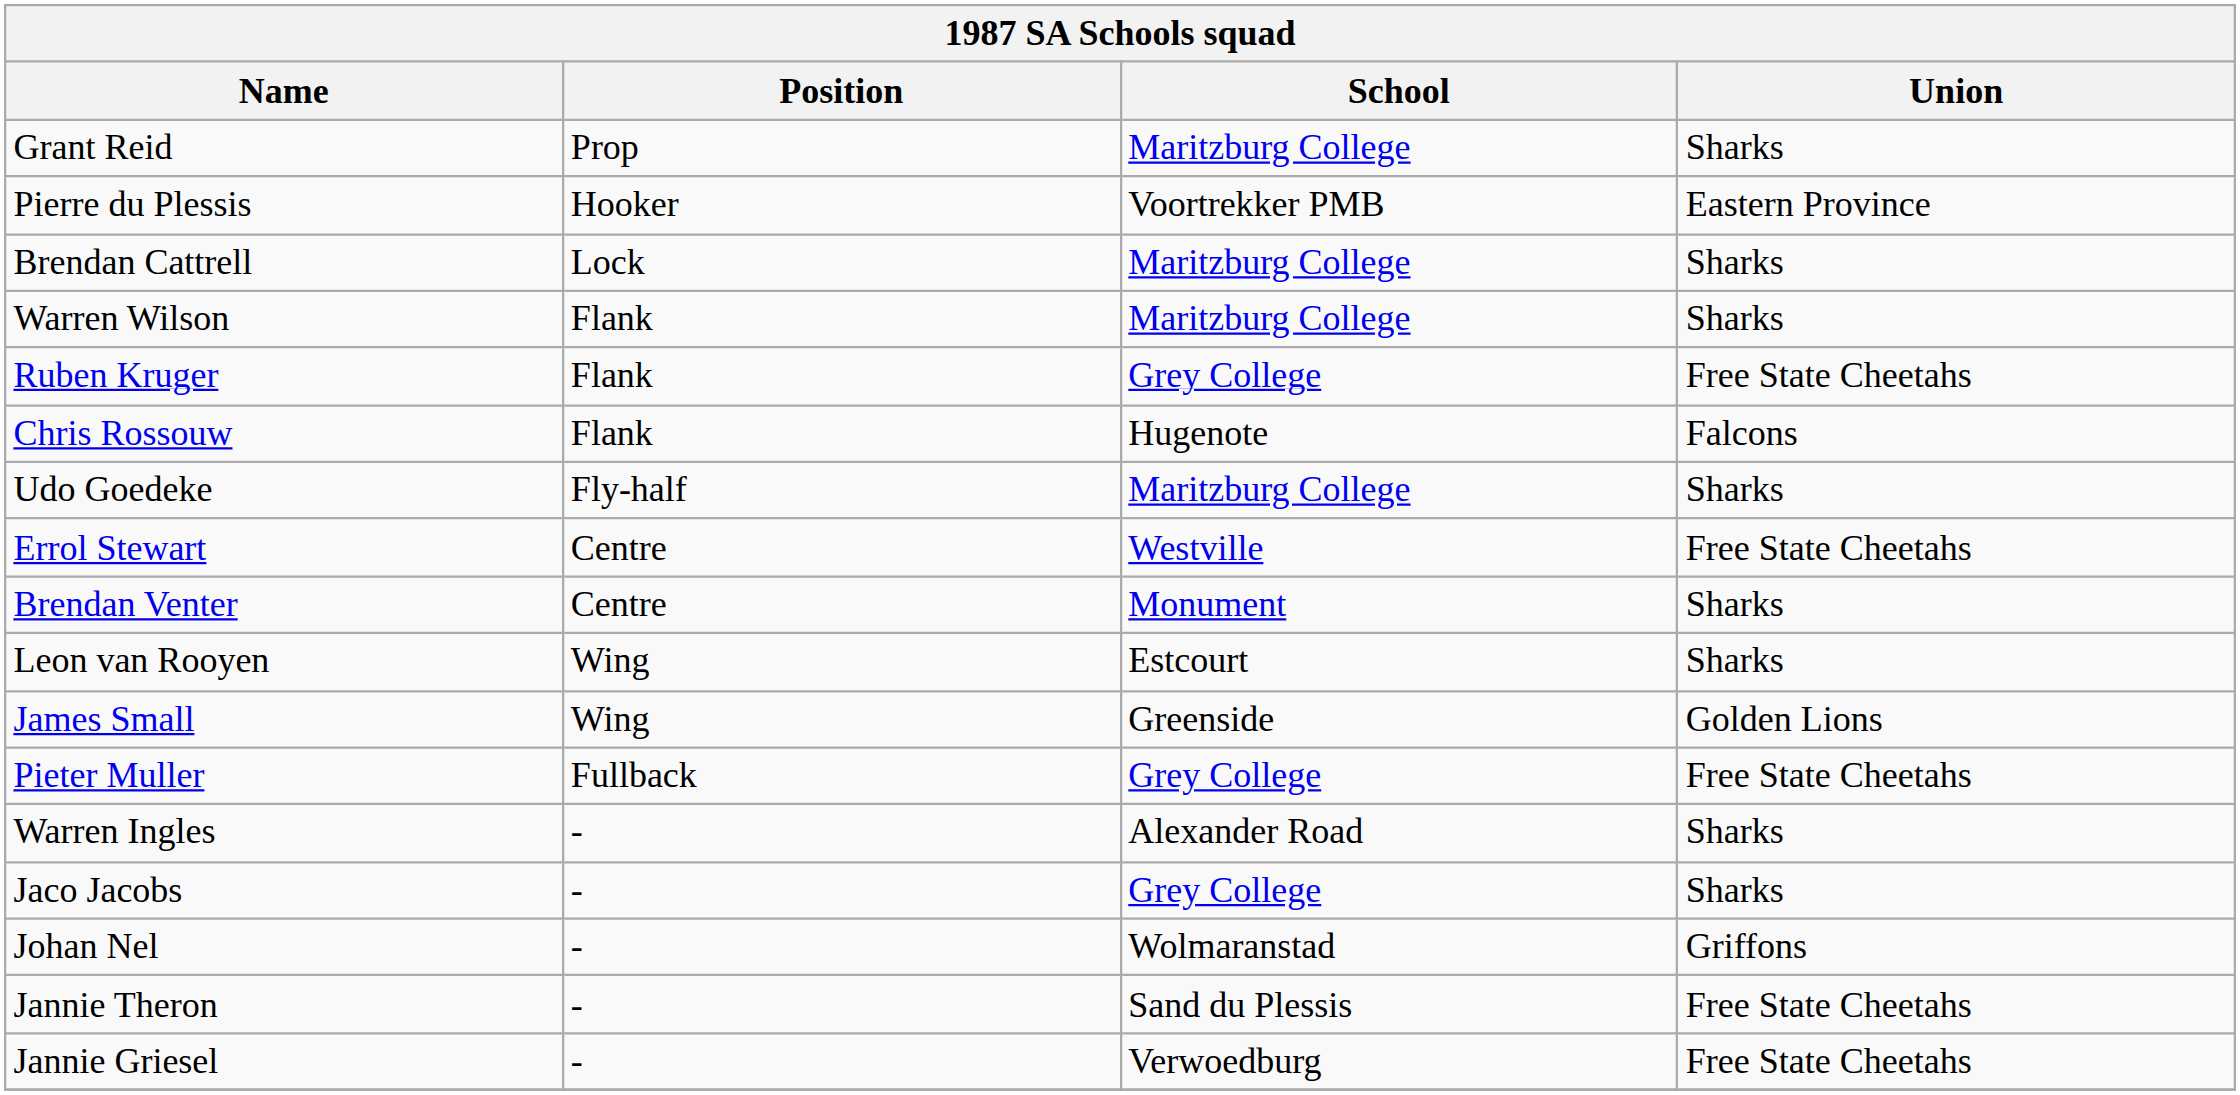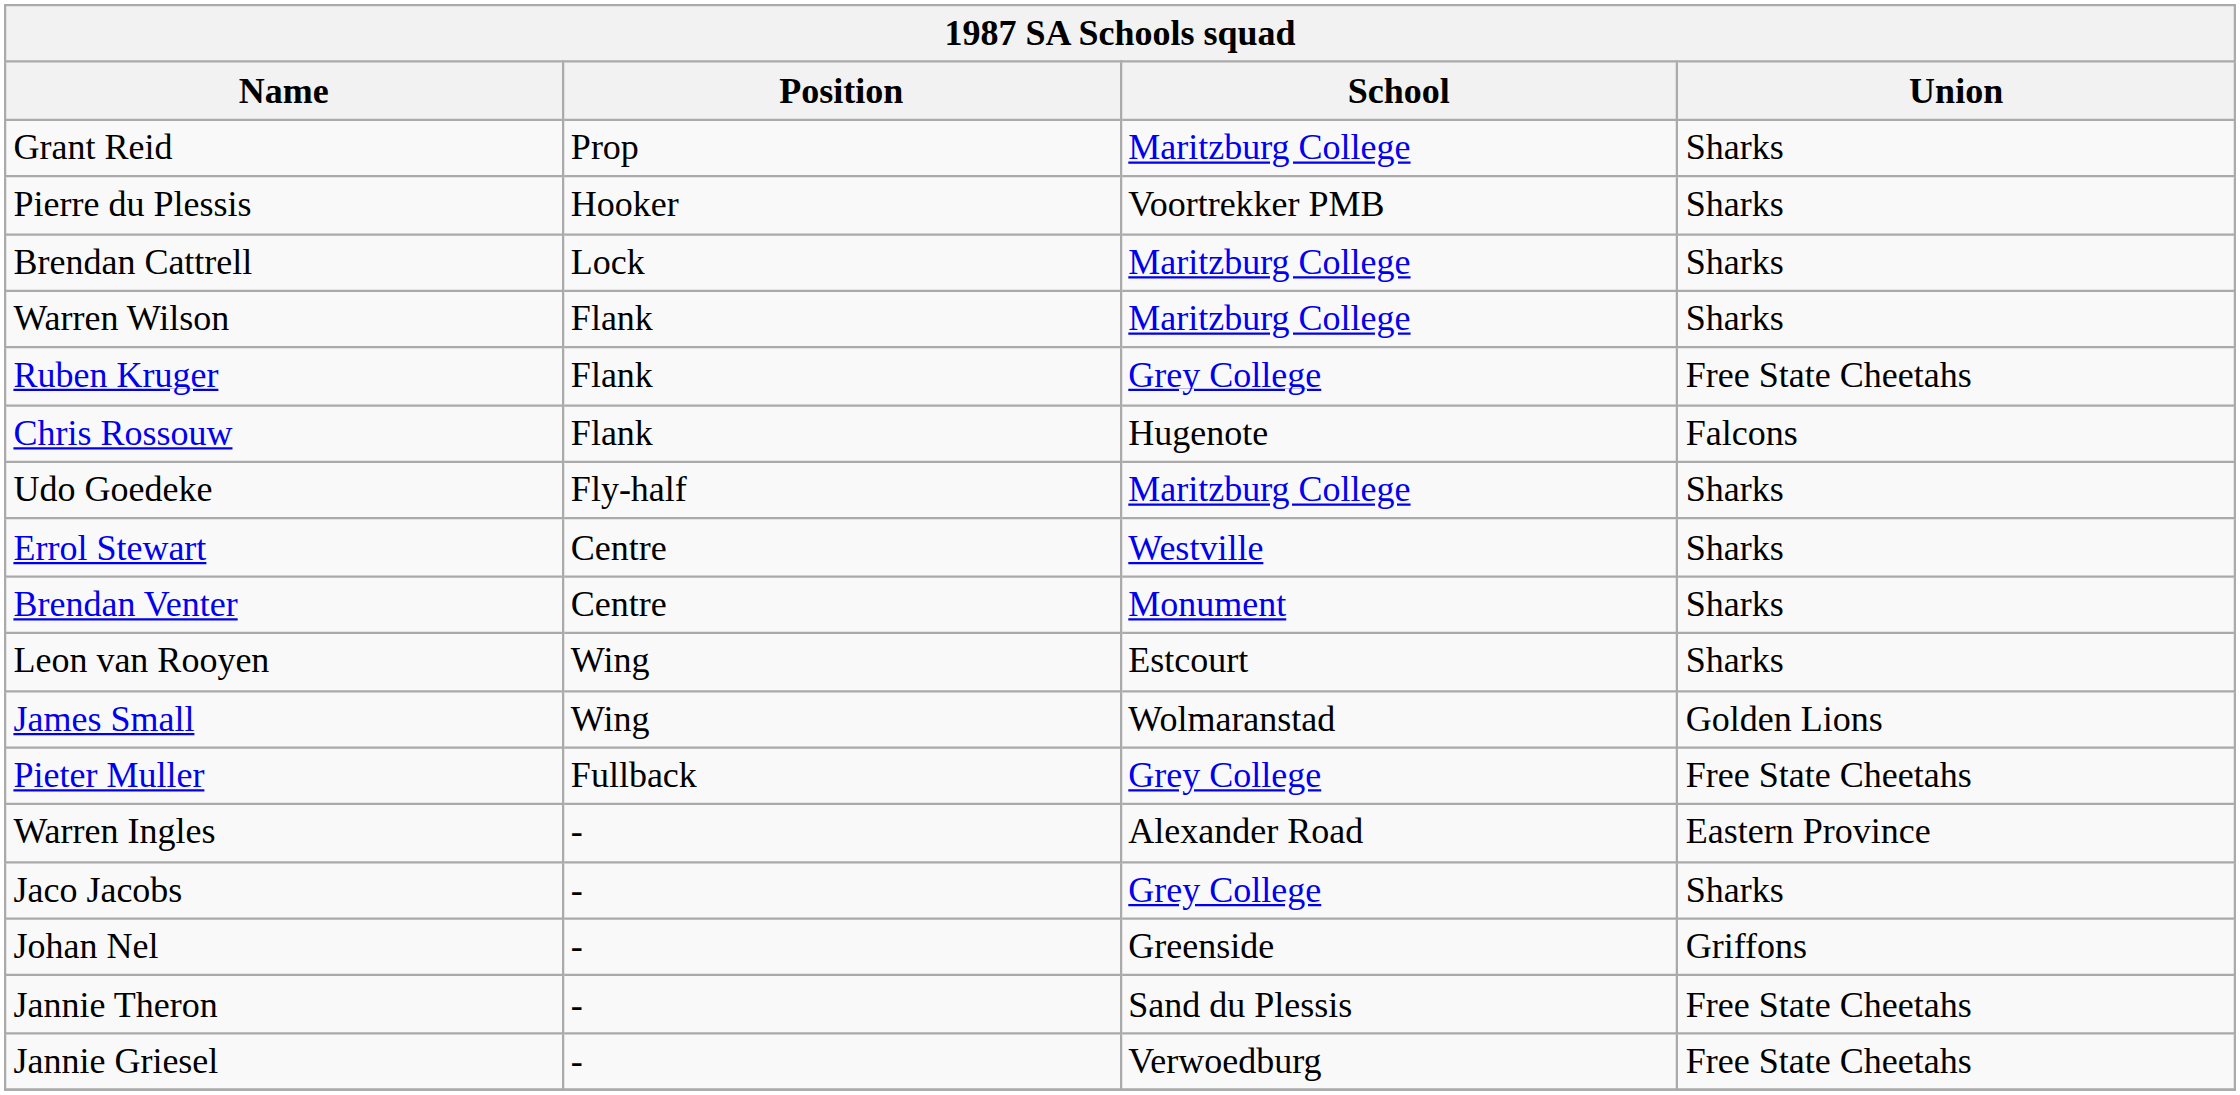 <table class="wikitable" style="text-align:left; width:50%">
 <tr>
 <th colspan="100%">1987 SA Schools squad</th>
 </tr>
 <tr>
 <th style="width:25%;">Name</th>
 <th style="width:25%;">Position</th>
 <th style="width:25%;">School</th>
 <th style="width:25%;">Union</th>
 </tr>
 <tr>
 <td>Grant Reid</td>
 <td>Prop</td>
 <td><a href='#'>Maritzburg College</a></td>
 <td>Sharks</td>
 </tr>
 <tr>
 <td>Pierre du Plessis</td>
 <td>Hooker</td>
 <td>Voortrekker PMB</td>
-<td>Eastern Province</td>
+<td>Sharks</td>
 </tr>
 <tr>
 <td>Brendan Cattrell</td>
 <td>Lock</td>
 <td><a href='#'>Maritzburg College</a></td>
 <td>Sharks</td>
 </tr>
 <tr>
 <td>Warren Wilson</td>
 <td>Flank</td>
 <td><a href='#'>Maritzburg College</a></td>
 <td>Sharks</td>
 </tr>
 <tr>
 <td><a href='#'>Ruben Kruger</a></td>
 <td>Flank</td>
 <td><a href='#'>Grey College</a></td>
 <td>Free State Cheetahs</td>
 </tr>
 <tr>
 <td><a href='#'>Chris Rossouw</a></td>
 <td>Flank</td>
 <td>Hugenote</td>
 <td>Falcons</td>
 </tr>
 <tr>
 <td>Udo Goedeke</td>
 <td>Fly-half</td>
 <td><a href='#'>Maritzburg College</a></td>
 <td>Sharks</td>
 </tr>
 <tr>
 <td><a href='#'>Errol Stewart</a></td>
 <td>Centre</td>
 <td><a href='#'>Westville</a></td>
-<td>Free State Cheetahs</td>
+<td>Sharks</td>
 </tr>
 <tr>
 <td><a href='#'>Brendan Venter</a></td>
 <td>Centre</td>
 <td><a href='#'>Monument</a></td>
 <td>Sharks</td>
 </tr>
 <tr>
 <td>Leon van Rooyen</td>
 <td>Wing</td>
 <td>Estcourt</td>
 <td>Sharks</td>
 </tr>
 <tr>
 <td><a href='#'>James Small</a></td>
 <td>Wing</td>
-<td>Greenside</td>
+<td>Wolmaranstad</td>
 <td>Golden Lions</td>
 </tr>
 <tr>
 <td><a href='#'>Pieter Muller</a></td>
 <td>Fullback</td>
 <td><a href='#'>Grey College</a></td>
 <td>Free State Cheetahs</td>
 </tr>
 <tr>
 <td>Warren Ingles</td>
 <td>-</td>
 <td>Alexander Road</td>
-<td>Sharks</td>
+<td>Eastern Province</td>
 </tr>
 <tr>
 <td>Jaco Jacobs</td>
 <td>-</td>
 <td><a href='#'>Grey College</a></td>
 <td>Sharks</td>
 </tr>
 <tr>
 <td>Johan Nel</td>
 <td>-</td>
-<td>Wolmaranstad</td>
+<td>Greenside</td>
 <td>Griffons</td>
 </tr>
 <tr>
 <td>Jannie Theron</td>
 <td>-</td>
 <td>Sand du Plessis</td>
 <td>Free State Cheetahs</td>
 </tr>
 <tr>
 <td>Jannie Griesel</td>
 <td>-</td>
 <td>Verwoedburg</td>
 <td>Free State Cheetahs</td>
 </tr>
 <tr>
 </tr>
 </table>
